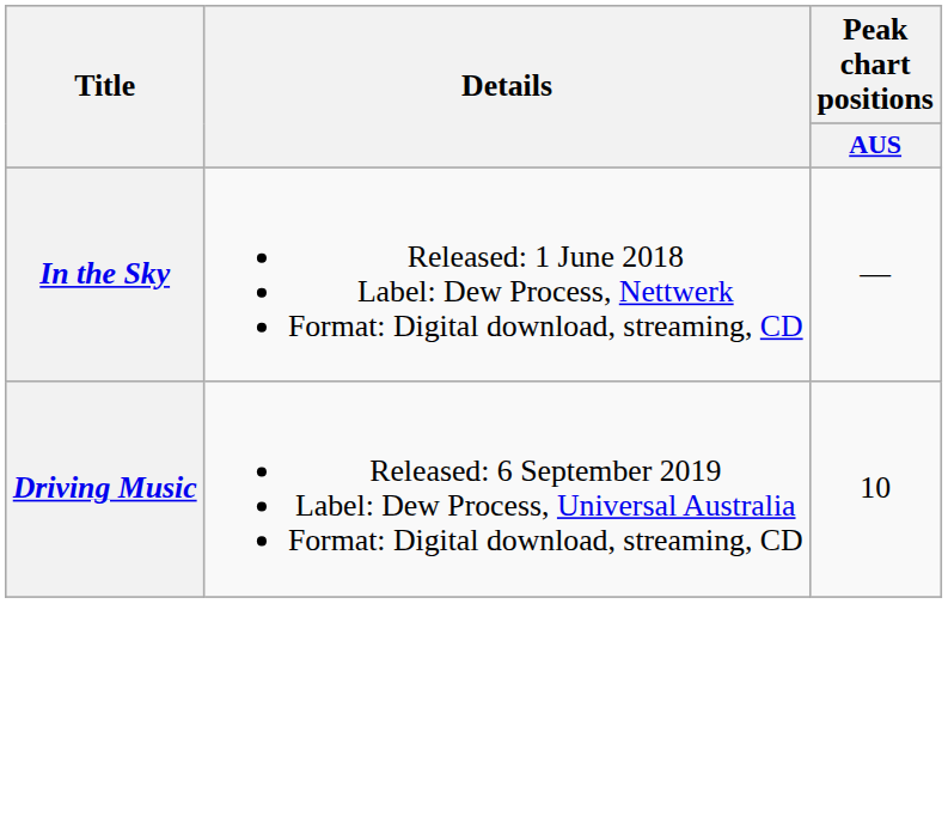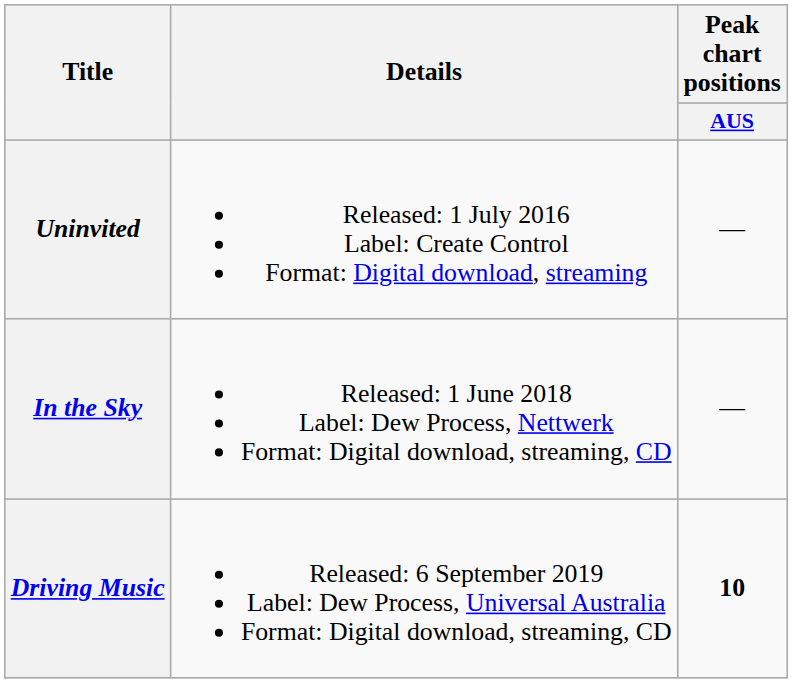 <table class="wikitable plainrowheaders" style="text-align:center;">
 <tr>
 <th scope="col" rowspan="2">Title</th>
 <th scope="col" rowspan="2">Details</th>
 <th scope="col">Peak chart positions</th>
 </tr>
 <tr>
 <th scope="col" style="width:3em;font-size:85%;"><a href='#'>AUS</a><br></th>
 </tr>
 <tr>
+<th scope="row"><em>Uninvited</em></th>
+<td><br><ul><li>Released: 1 July 2016</li><li>Label: Create Control</li><li>Format: <a href='#'>Digital download</a>, <a href='#'>streaming</a></li></ul></td>
+<td>—</td>
+</tr>
+<tr>
 <th scope="row"><em><a href='#'>In the Sky</a></em></th>
 <td><br><ul><li>Released: 1 June 2018</li><li>Label: Dew Process, <a href='#'>Nettwerk</a></li><li>Format: Digital download, streaming, <a href='#'>CD</a></li></ul></td>
 <td>—</td>
 </tr>
 <tr>
 <th scope="row"><em><a href='#'>Driving Music</a></em></th>
 <td><br><ul><li>Released: 6 September 2019</li><li>Label: Dew Process, <a href='#'>Universal Australia</a></li><li>Format: Digital download, streaming, CD</li></ul></td>
-<td>10</td>
+<td><strong>10</strong></td>
 </tr>
 </table>
